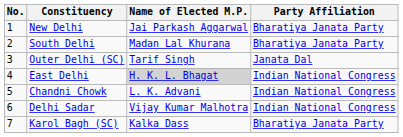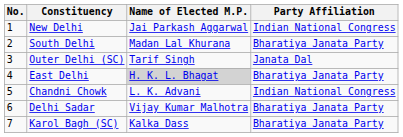 <table class="wikitable" style="font-size: 95%;">
 <tr>
 <th>No.</th>
 <th>Constituency</th>
 <th>Name of Elected M.P.</th>
 <th>Party Affiliation</th>
 </tr>
 <tr>
 <td>1</td>
 <td><a href='#'>New Delhi</a></td>
 <td><a href='#'>Jai Parkash Aggarwal</a></td>
-<td><a href='#'>Bharatiya Janata Party</a></td>
+<td><a href='#'>Indian National Congress</a></td>
 </tr>
 <tr>
 <td>2</td>
 <td><a href='#'>South Delhi</a></td>
 <td><a href='#'>Madan Lal Khurana</a></td>
 <td><a href='#'>Bharatiya Janata Party</a></td>
 </tr>
 <tr>
 <td>3</td>
 <td><a href='#'>Outer Delhi (SC)</a></td>
 <td><a href='#'>Tarif Singh</a></td>
 <td><a href='#'>Janata Dal</a></td>
 </tr>
 <tr>
 <td>4</td>
 <td><a href='#'>East Delhi</a></td>
 <td style="background: lightgrey;"><a href='#'>H. K. L. Bhagat</a></td>
-<td><a href='#'>Indian National Congress</a></td>
+<td><a href='#'>Bharatiya Janata Party</a></td>
 </tr>
 <tr>
 <td>5</td>
 <td><a href='#'>Chandni Chowk</a></td>
 <td><a href='#'>L. K. Advani</a></td>
 <td><a href='#'>Indian National Congress</a></td>
 </tr>
 <tr>
 <td>6</td>
 <td><a href='#'>Delhi Sadar</a></td>
 <td><a href='#'>Vijay Kumar Malhotra</a></td>
-<td><a href='#'>Indian National Congress</a></td>
+<td><a href='#'>Bharatiya Janata Party</a></td>
 </tr>
 <tr>
 <td>7</td>
 <td><a href='#'>Karol Bagh (SC)</a></td>
 <td><a href='#'>Kalka Dass</a></td>
 <td><a href='#'>Bharatiya Janata Party</a></td>
 </tr>
 </table>
